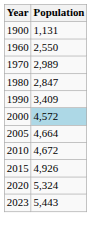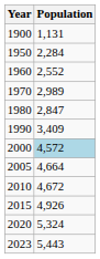 <table class="wikitable">
 <tr>
 <th>Year</th>
 <th>Population</th>
 </tr>
 <tr>
 <td>1900</td>
 <td>1,131</td>
 </tr>
 <tr>
+<td>1950</td>
+<td>2,284</td>
+</tr>
+<tr>
 <td>1960</td>
-<td>2,550</td>
+<td>2,552</td>
 </tr>
 <tr>
 <td>1970</td>
 <td>2,989</td>
 </tr>
 <tr>
 <td>1980</td>
 <td>2,847</td>
 </tr>
 <tr>
 <td>1990</td>
 <td>3,409</td>
 </tr>
 <tr>
 <td>2000</td>
 <td style="background: lightblue;">4,572</td>
 </tr>
 <tr>
 <td>2005</td>
 <td>4,664</td>
 </tr>
 <tr>
 <td>2010</td>
 <td>4,672</td>
 </tr>
 <tr>
 <td>2015</td>
 <td>4,926</td>
 </tr>
 <tr>
 <td>2020</td>
 <td>5,324</td>
 </tr>
 <tr>
 <td>2023</td>
 <td>5,443</td>
 </tr>
 </table>
